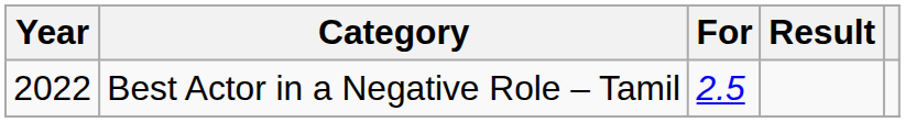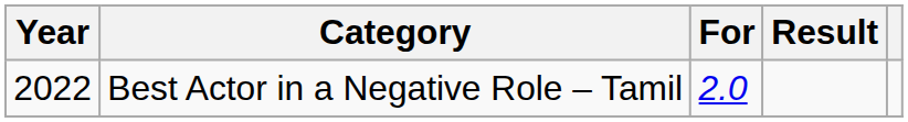 <table class="wikitable sortable plainrowheaders">
 <tr>
 <th scope="col">Year</th>
 <th scope="col">Category</th>
 <th scope="col">For</th>
 <th scope="col">Result</th>
 <th scope="col" class="unsortable"></th>
 </tr>
 <tr>
 <td>2022</td>
 <td>Best Actor in a Negative Role – Tamil</td>
-<td><em><a href='#'>2.5</a></em></td>
+<td><em><a href='#'>2.0</a></em></td>
 <td></td>
 <td style="text-align:center;"></td>
 </tr>
 <tr>
 </tr>
 </table>
